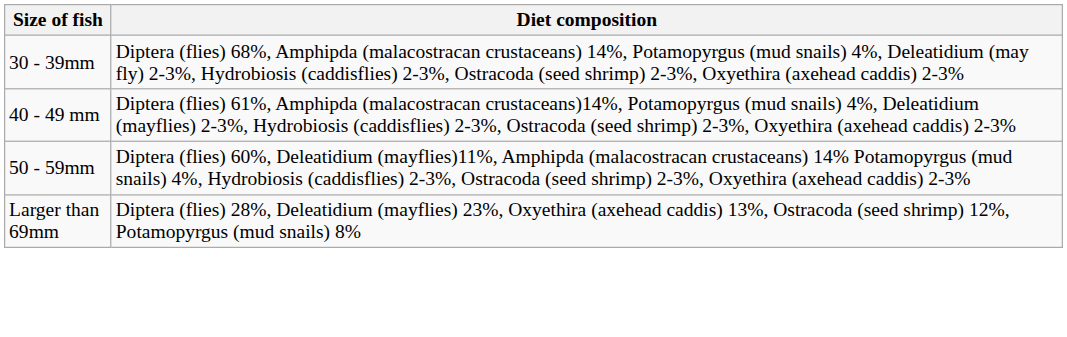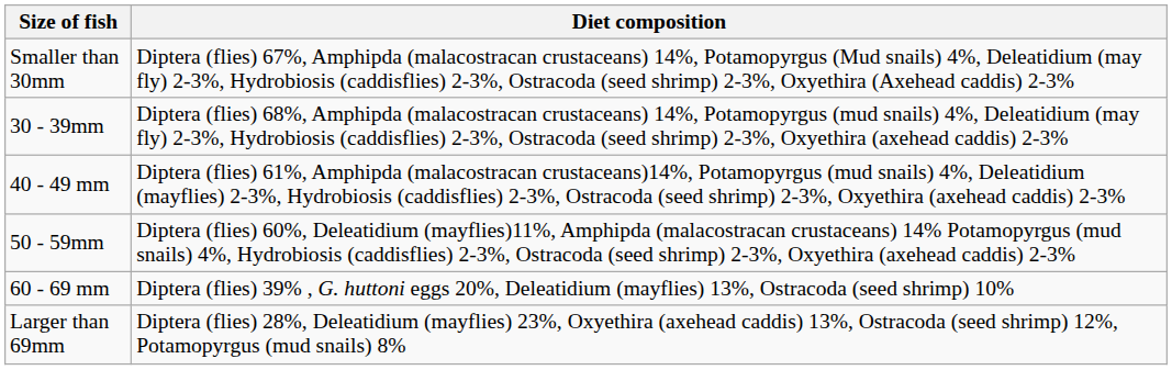 <table class="wikitable">
 <tr>
 <th>Size of fish</th>
 <th>Diet composition</th>
+</tr>
+<tr>
+<td>Smaller than 30mm</td>
+<td>Diptera (flies) 67%,  Amphipda (malacostracan crustaceans) 14%,  Potamopyrgus (Mud snails) 4%, Deleatidium (may fly) 2-3%, Hydrobiosis (caddisflies) 2-3%, Ostracoda (seed shrimp) 2-3%, Oxyethira (Axehead caddis) 2-3%</td>
 </tr>
 <tr>
 <td>30 - 39mm</td>
 <td>Diptera (flies) 68%,  Amphipda (malacostracan crustaceans) 14%, Potamopyrgus (mud snails) 4%, Deleatidium (may fly) 2-3%, Hydrobiosis (caddisflies) 2-3%, Ostracoda (seed shrimp) 2-3%, Oxyethira (axehead caddis) 2-3%</td>
 </tr>
 <tr>
 <td>40 - 49 mm</td>
 <td>Diptera (flies) 61%,  Amphipda (malacostracan crustaceans)14%, Potamopyrgus (mud snails) 4%, Deleatidium (mayflies) 2-3%, Hydrobiosis (caddisflies) 2-3%, Ostracoda (seed shrimp) 2-3%, Oxyethira (axehead caddis) 2-3%</td>
 </tr>
 <tr>
 <td>50 - 59mm</td>
 <td>Diptera (flies)  60%, Deleatidium (mayflies)11%, Amphipda (malacostracan crustaceans) 14% Potamopyrgus (mud snails) 4%, Hydrobiosis (caddisflies) 2-3%, Ostracoda (seed shrimp) 2-3%, Oxyethira (axehead caddis) 2-3%</td>
 </tr>
 <tr>
+<td>60 - 69 mm</td>
+<td>Diptera (flies) 39% , <em>G. huttoni</em> eggs 20%, Deleatidium (mayflies) 13%, Ostracoda (seed shrimp) 10%</td>
+</tr>
+<tr>
 <td>Larger than 69mm</td>
 <td>Diptera (flies) 28%, Deleatidium (mayflies) 23%, Oxyethira (axehead caddis) 13%, Ostracoda (seed shrimp) 12%, Potamopyrgus (mud snails) 8%</td>
 </tr>
 </table>
